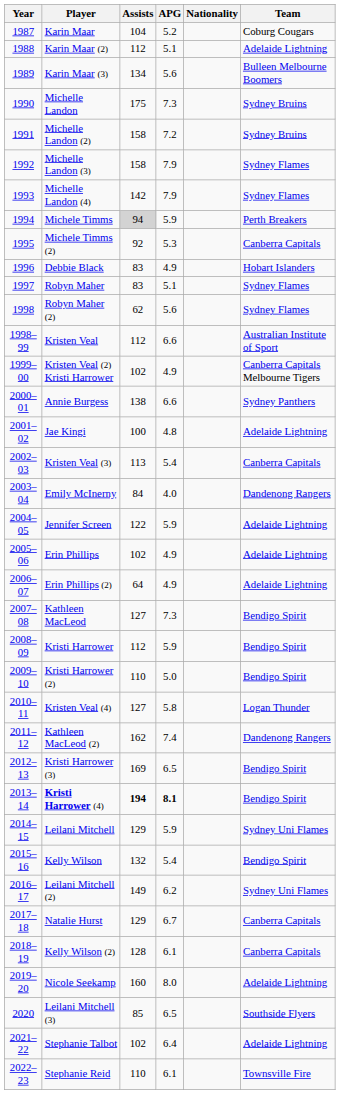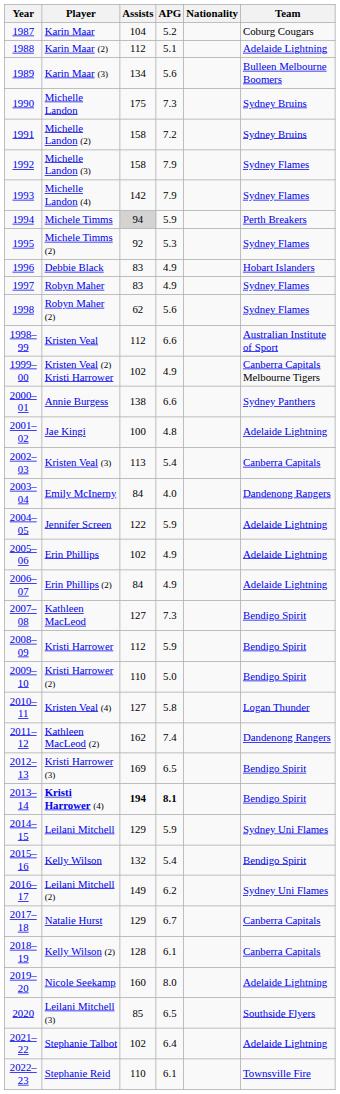 <table class="wikitable sortable" style="width: 50%; text-align:center; font-size:90%">
 <tr>
 <th>Year</th>
 <th>Player</th>
 <th>Assists</th>
 <th>APG</th>
 <th>Nationality</th>
 <th>Team</th>
 </tr>
 <tr>
 <td><a href='#'>1987</a></td>
 <td style="text-align: left"><a href='#'>Karin Maar</a></td>
 <td>104</td>
 <td>5.2</td>
 <td style="text-align: left"></td>
 <td style="text-align: left">Coburg Cougars</td>
 </tr>
 <tr>
 <td><a href='#'>1988</a></td>
 <td style="text-align: left"><a href='#'>Karin Maar</a>  <small> (2) </small></td>
 <td>112</td>
 <td>5.1</td>
 <td style="text-align: left"></td>
 <td style="text-align: left"><a href='#'>Adelaide Lightning</a></td>
 </tr>
 <tr>
 <td><a href='#'>1989</a></td>
 <td style="text-align: left"><a href='#'>Karin Maar</a>  <small> (3) </small></td>
 <td>134</td>
 <td>5.6</td>
 <td style="text-align: left"></td>
 <td style="text-align: left"><a href='#'>Bulleen Melbourne Boomers</a></td>
 </tr>
 <tr>
 <td><a href='#'>1990</a></td>
 <td style="text-align: left"><a href='#'>Michelle Landon</a></td>
 <td>175</td>
 <td>7.3</td>
 <td style="text-align: left"></td>
 <td style="text-align: left"><a href='#'>Sydney Bruins</a></td>
 </tr>
 <tr>
 <td><a href='#'>1991</a></td>
 <td style="text-align: left"><a href='#'>Michelle Landon</a> <small> (2) </small></td>
 <td>158</td>
 <td>7.2</td>
 <td style="text-align: left"></td>
 <td style="text-align: left"><a href='#'>Sydney Bruins</a></td>
 </tr>
 <tr>
 <td><a href='#'>1992</a></td>
 <td style="text-align: left"><a href='#'>Michelle Landon</a> <small> (3) </small></td>
 <td>158</td>
 <td>7.9</td>
 <td style="text-align: left"></td>
 <td style="text-align: left"><a href='#'>Sydney Flames</a></td>
 </tr>
 <tr>
 <td><a href='#'>1993</a></td>
 <td style="text-align: left"><a href='#'>Michelle Landon</a> <small> (4) </small></td>
 <td>142</td>
 <td>7.9</td>
 <td style="text-align: left"></td>
 <td style="text-align: left"><a href='#'>Sydney Flames</a></td>
 </tr>
 <tr>
 <td><a href='#'>1994</a></td>
 <td style="text-align: left"><a href='#'>Michele Timms</a></td>
 <td style="background: lightgrey;">94</td>
 <td>5.9</td>
 <td style="text-align: left"></td>
 <td style="text-align: left"><a href='#'>Perth Breakers</a></td>
 </tr>
 <tr>
 <td><a href='#'>1995</a></td>
 <td style="text-align: left"><a href='#'>Michele Timms</a> <small> (2) </small></td>
 <td>92</td>
 <td>5.3</td>
 <td style="text-align: left"></td>
-<td style="text-align: left"><a href='#'>Canberra Capitals</a></td>
+<td style="text-align: left"><a href='#'>Sydney Flames</a></td>
 </tr>
 <tr>
 <td><a href='#'>1996</a></td>
 <td style="text-align: left"><a href='#'>Debbie Black</a></td>
 <td>83</td>
 <td>4.9</td>
 <td style="text-align: left"></td>
 <td style="text-align: left"><a href='#'>Hobart Islanders</a></td>
 </tr>
 <tr>
 <td><a href='#'>1997</a></td>
 <td style="text-align: left"><a href='#'>Robyn Maher</a></td>
 <td>83</td>
-<td>5.1</td>
+<td>4.9</td>
 <td style="text-align: left"></td>
 <td style="text-align: left"><a href='#'>Sydney Flames</a></td>
 </tr>
 <tr>
 <td><a href='#'>1998</a></td>
 <td style="text-align: left"><a href='#'>Robyn Maher</a> <small> (2) </small></td>
 <td>62</td>
 <td>5.6</td>
 <td style="text-align: left"></td>
 <td style="text-align: left"><a href='#'>Sydney Flames</a></td>
 </tr>
 <tr>
 <td><a href='#'>1998–99</a></td>
 <td style="text-align: left"><a href='#'>Kristen Veal</a></td>
 <td>112</td>
 <td>6.6</td>
 <td style="text-align: left"></td>
 <td style="text-align: left"><a href='#'>Australian Institute of Sport</a></td>
 </tr>
 <tr>
 <td><a href='#'>1999–00</a></td>
 <td style="text-align: left"><a href='#'>Kristen Veal</a> <small>(2)</small> <br> <a href='#'>Kristi Harrower</a></td>
 <td>102</td>
 <td>4.9</td>
 <td style="text-align: left"></td>
 <td style="text-align: left"><a href='#'>Canberra Capitals</a> <br> Melbourne Tigers</td>
 </tr>
 <tr>
 <td><a href='#'>2000–01</a></td>
 <td style="text-align: left"><a href='#'>Annie Burgess</a></td>
 <td>138</td>
 <td>6.6</td>
 <td style="text-align: left"></td>
 <td style="text-align: left"><a href='#'>Sydney Panthers</a></td>
 </tr>
 <tr>
 <td><a href='#'>2001–02</a></td>
 <td style="text-align: left"><a href='#'>Jae Kingi</a></td>
 <td>100</td>
 <td>4.8</td>
 <td style="text-align: left"></td>
 <td style="text-align: left"><a href='#'>Adelaide Lightning</a></td>
 </tr>
 <tr>
 <td><a href='#'>2002–03</a></td>
 <td style="text-align: left"><a href='#'>Kristen Veal</a> <small>(3)</small></td>
 <td>113</td>
 <td>5.4</td>
 <td style="text-align: left"></td>
 <td style="text-align: left"><a href='#'>Canberra Capitals</a></td>
 </tr>
 <tr>
 <td><a href='#'>2003–04</a></td>
 <td style="text-align: left"><a href='#'>Emily McInerny</a></td>
 <td>84</td>
 <td>4.0</td>
 <td style="text-align: left"></td>
 <td style="text-align: left"><a href='#'>Dandenong Rangers</a></td>
 </tr>
 <tr>
 <td><a href='#'>2004–05</a></td>
 <td style="text-align: left"><a href='#'>Jennifer Screen</a></td>
 <td>122</td>
 <td>5.9</td>
 <td style="text-align: left"></td>
 <td style="text-align: left"><a href='#'>Adelaide Lightning</a></td>
 </tr>
 <tr>
 <td><a href='#'>2005–06</a></td>
 <td style="text-align: left"><a href='#'>Erin Phillips</a></td>
 <td>102</td>
 <td>4.9</td>
 <td style="text-align: left"></td>
 <td style="text-align: left"><a href='#'>Adelaide Lightning</a></td>
 </tr>
 <tr>
 <td><a href='#'>2006–07</a></td>
 <td style="text-align: left"><a href='#'>Erin Phillips</a><small> (2) </small></td>
-<td>64</td>
+<td>84</td>
 <td>4.9</td>
 <td style="text-align: left"></td>
 <td style="text-align: left"><a href='#'>Adelaide Lightning</a></td>
 </tr>
 <tr>
 <td><a href='#'>2007–08</a></td>
 <td style="text-align: left"><a href='#'>Kathleen MacLeod</a></td>
 <td>127</td>
 <td>7.3</td>
 <td style="text-align: left"></td>
 <td style="text-align: left"><a href='#'>Bendigo Spirit</a></td>
 </tr>
 <tr>
 <td><a href='#'>2008–09</a></td>
 <td style="text-align: left"><a href='#'>Kristi Harrower</a></td>
 <td>112</td>
 <td>5.9</td>
 <td style="text-align: left"></td>
 <td style="text-align: left"><a href='#'>Bendigo Spirit</a></td>
 </tr>
 <tr>
 <td><a href='#'>2009–10</a></td>
 <td style="text-align: left"><a href='#'>Kristi Harrower</a> <small> (2) </small></td>
 <td>110</td>
 <td>5.0</td>
 <td style="text-align: left"></td>
 <td style="text-align: left"><a href='#'>Bendigo Spirit</a></td>
 </tr>
 <tr>
 <td><a href='#'>2010–11</a></td>
 <td style="text-align: left"><a href='#'>Kristen Veal</a> <small>(4)</small></td>
 <td>127</td>
 <td>5.8</td>
 <td style="text-align: left"></td>
 <td style="text-align: left"><a href='#'>Logan Thunder</a></td>
 </tr>
 <tr>
 <td><a href='#'>2011–12</a></td>
 <td style="text-align: left"><a href='#'>Kathleen MacLeod</a> <small>(2)</small></td>
 <td>162</td>
 <td>7.4</td>
 <td style="text-align: left"></td>
 <td style="text-align: left"><a href='#'>Dandenong Rangers</a></td>
 </tr>
 <tr>
 <td><a href='#'>2012–13</a></td>
 <td style="text-align: left"><a href='#'>Kristi Harrower</a> <small> (3) </small></td>
 <td>169</td>
 <td>6.5</td>
 <td style="text-align: left"></td>
 <td style="text-align: left"><a href='#'>Bendigo Spirit</a></td>
 </tr>
 <tr>
 <td><a href='#'>2013–14</a></td>
 <td style="text-align: left"><strong><a href='#'>Kristi Harrower</a></strong> <small> (4) </small></td>
 <td><strong>194</strong></td>
 <td><strong>8.1</strong></td>
 <td style="text-align: left"></td>
 <td style="text-align: left"><a href='#'>Bendigo Spirit</a></td>
 </tr>
 <tr>
 <td><a href='#'>2014–15</a></td>
 <td style="text-align: left"><a href='#'>Leilani Mitchell</a></td>
 <td>129</td>
 <td>5.9</td>
 <td style="text-align: left"></td>
 <td style="text-align: left"><a href='#'>Sydney Uni Flames</a></td>
 </tr>
 <tr>
 <td><a href='#'>2015–16</a></td>
 <td style="text-align: left"><a href='#'>Kelly Wilson</a></td>
 <td>132</td>
 <td>5.4</td>
 <td style="text-align: left"></td>
 <td style="text-align: left"><a href='#'>Bendigo Spirit</a></td>
 </tr>
 <tr>
 <td><a href='#'>2016–17</a></td>
 <td style="text-align: left"><a href='#'>Leilani Mitchell</a> <small>(2)</small></td>
 <td>149</td>
 <td>6.2</td>
 <td style="text-align: left"></td>
 <td style="text-align: left"><a href='#'>Sydney Uni Flames</a></td>
 </tr>
 <tr>
 <td><a href='#'>2017–18</a></td>
 <td style="text-align: left"><a href='#'>Natalie Hurst</a></td>
 <td>129</td>
 <td>6.7</td>
 <td style="text-align: left"></td>
 <td style="text-align: left"><a href='#'>Canberra Capitals</a></td>
 </tr>
 <tr>
 <td><a href='#'>2018–19</a></td>
 <td style="text-align: left"><a href='#'>Kelly Wilson</a> <small>(2)</small></td>
 <td>128</td>
 <td>6.1</td>
 <td style="text-align: left"></td>
 <td style="text-align: left"><a href='#'>Canberra Capitals</a></td>
 </tr>
 <tr>
 <td><a href='#'>2019–20</a></td>
 <td style="text-align: left"><a href='#'>Nicole Seekamp</a></td>
 <td>160</td>
 <td>8.0</td>
 <td style="text-align: left"></td>
 <td style="text-align: left"><a href='#'>Adelaide Lightning</a></td>
 </tr>
 <tr>
 <td><a href='#'>2020</a></td>
 <td style="text-align: left"><a href='#'>Leilani Mitchell</a> <small>(3)</small></td>
 <td>85</td>
 <td>6.5</td>
 <td style="text-align: left"></td>
 <td style="text-align: left"><a href='#'>Southside Flyers</a></td>
 </tr>
 <tr>
 <td><a href='#'>2021–22</a></td>
 <td style="text-align: left"><a href='#'>Stephanie Talbot</a></td>
 <td>102</td>
 <td>6.4</td>
 <td style="text-align: left"></td>
 <td style="text-align: left"><a href='#'>Adelaide Lightning</a></td>
 </tr>
 <tr>
 <td><a href='#'>2022–23</a></td>
 <td style="text-align: left"><a href='#'>Stephanie Reid</a></td>
 <td>110</td>
 <td>6.1</td>
 <td style="text-align: left"></td>
 <td style="text-align: left"><a href='#'>Townsville Fire</a></td>
 </tr>
 </table>
